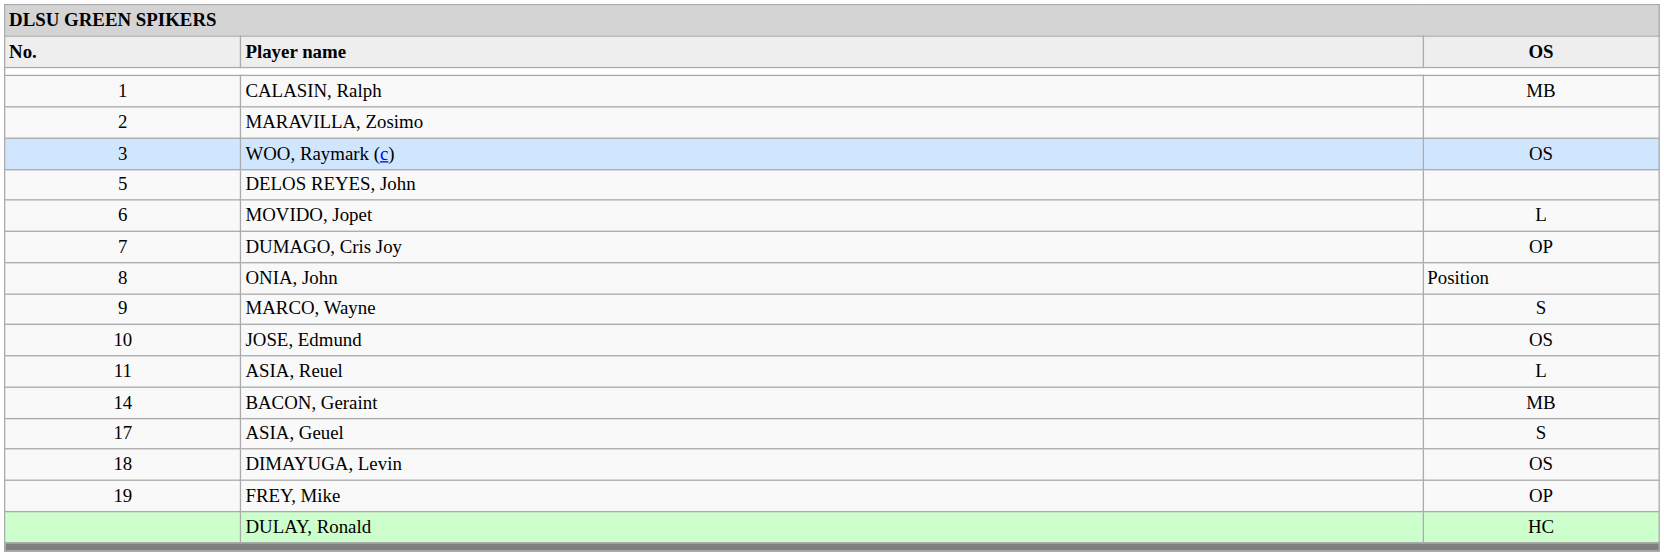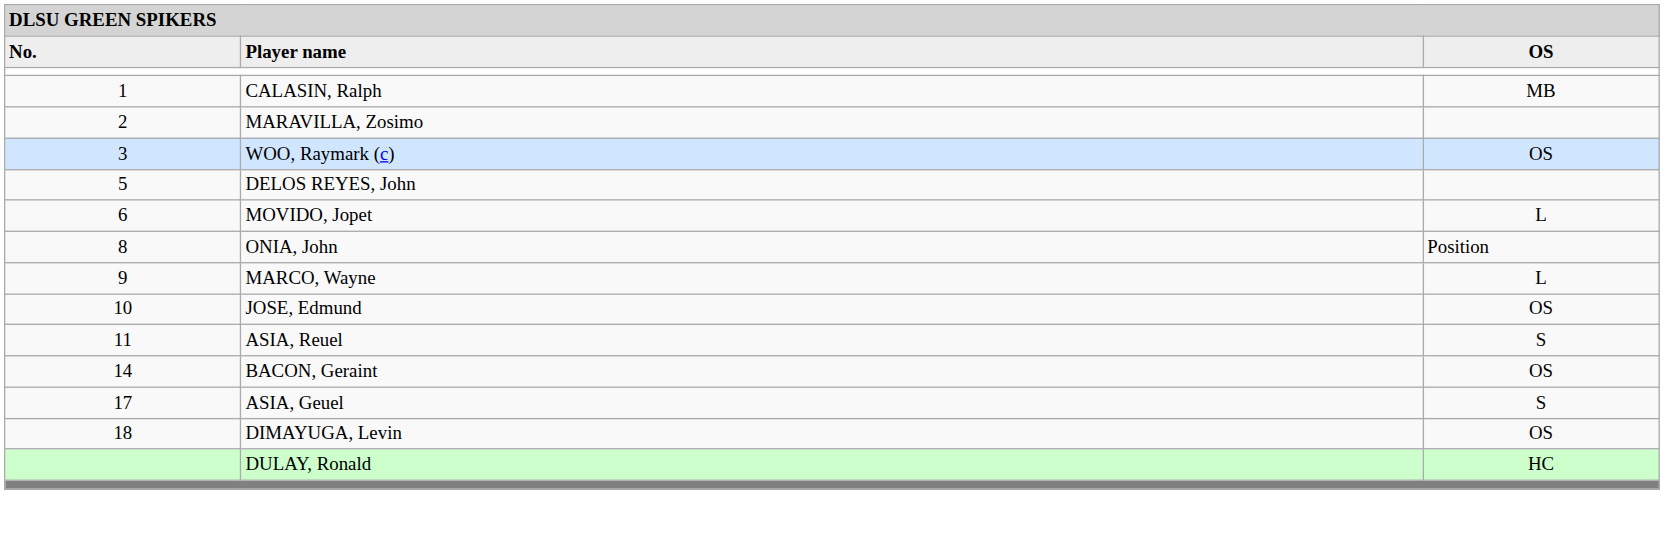 <table class="wikitable collapsible collapsed" style="font-size:90%;width:100%;">
 <tr>
 <th style="background:#D4D4D4; text-align:left;" colspan=3> DLSU GREEN SPIKERS</th>
 </tr>
 <tr style="background:#EEEEEE; font-weight:bold;">
 <td width=10%>No.</td>
 <td width=50%>Player name</td>
 <td align=center>OS</td>
 </tr>
 <tr style="background:#FFFFFF;">
 <td colspan=3 align=center></td>
 </tr>
 <tr>
 <td align=center>1</td>
 <td>CALASIN, Ralph</td>
 <td align=center>MB</td>
 </tr>
 <tr>
 <td align=center>2</td>
 <td>MARAVILLA, Zosimo</td>
 <td align=center></td>
 </tr>
 <tr bgcolor=#D0E6FF>
 <td align=center>3</td>
 <td>WOO, Raymark (<a href='#'>c</a>)</td>
 <td align=center>OS</td>
 </tr>
 <tr>
 <td align=center>5</td>
 <td>DELOS REYES, John</td>
 <td align=center></td>
 </tr>
 <tr>
 <td align=center>6</td>
 <td>MOVIDO, Jopet</td>
 <td align=center>L</td>
 </tr>
 <tr>
-<td align=center>7</td>
-<td>DUMAGO, Cris Joy</td>
-<td align=center>OP</td>
-</tr>
-<tr>
 <td align=center>8</td>
 <td>ONIA, John</td>
 <td width=10%>Position</td>
 </tr>
 <tr>
 <td align=center>9</td>
 <td>MARCO, Wayne</td>
-<td align=center>S</td>
+<td align=center>L</td>
 </tr>
 <tr>
 <td align=center>10</td>
 <td>JOSE, Edmund</td>
 <td align=center>OS</td>
 </tr>
 <tr>
 <td align=center>11</td>
 <td>ASIA, Reuel</td>
-<td align=center>L</td>
+<td align=center>S</td>
 </tr>
 <tr>
 <td align=center>14</td>
 <td>BACON, Geraint</td>
-<td align=center>MB</td>
+<td align=center>OS</td>
 </tr>
 <tr>
 <td align=center>17</td>
 <td>ASIA, Geuel</td>
 <td align=center>S</td>
 </tr>
 <tr>
 <td align=center>18</td>
 <td>DIMAYUGA, Levin</td>
 <td align=center>OS</td>
-</tr>
-<tr>
-<td align=center>19</td>
-<td>FREY, Mike</td>
-<td align=center>OP</td>
 </tr>
 <tr bgcolor=#ccffcc>
 <td align=center></td>
 <td>DULAY, Ronald</td>
 <td align=center>HC</td>
 </tr>
 <tr>
 <th style="background:gray;" colspan=3></th>
 </tr>
 <tr>
 </tr>
 </table>
